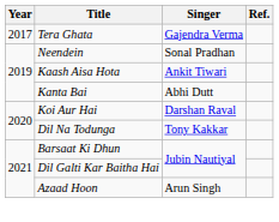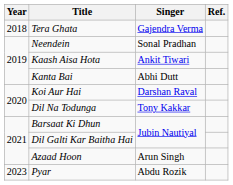 <table class="wikitable sortable">
 <tr>
 <th>Year</th>
 <th>Title</th>
 <th>Singer</th>
 <th>Ref.</th>
 </tr>
 <tr>
-<td>2017</td>
+<td>2018</td>
 <td><em>Tera Ghata</em></td>
 <td><a href='#'>Gajendra Verma</a></td>
 <td></td>
 </tr>
 <tr>
 <td rowspan="3">2019</td>
 <td><em>Neendein</em></td>
 <td>Sonal Pradhan</td>
 <td></td>
 </tr>
 <tr>
 <td><em>Kaash Aisa Hota</em></td>
 <td><a href='#'>Ankit Tiwari</a></td>
 <td></td>
 </tr>
 <tr>
 <td><em>Kanta Bai</em></td>
 <td>Abhi Dutt</td>
 <td></td>
 </tr>
 <tr>
 <td rowspan="2">2020</td>
 <td><em>Koi Aur Hai</em></td>
 <td><a href='#'>Darshan Raval</a></td>
 <td></td>
 </tr>
 <tr>
 <td><em>Dil Na Todunga</em></td>
 <td><a href='#'>Tony Kakkar</a></td>
 <td></td>
 </tr>
 <tr>
 <td rowspan="3">2021</td>
 <td><em>Barsaat Ki Dhun</em></td>
 <td rowspan="2"><a href='#'>Jubin Nautiyal</a></td>
 <td></td>
 </tr>
 <tr>
 <td><em>Dil Galti Kar Baitha Hai</em></td>
 <td></td>
 </tr>
 <tr>
 <td><em>Azaad Hoon</em></td>
 <td>Arun Singh</td>
 <td></td>
 </tr>
+<tr>
+<td>2023</td>
+<td><em>Pyar</em></td>
+<td>Abdu Rozik</td>
+<td></td>
+</tr>
 </table>
